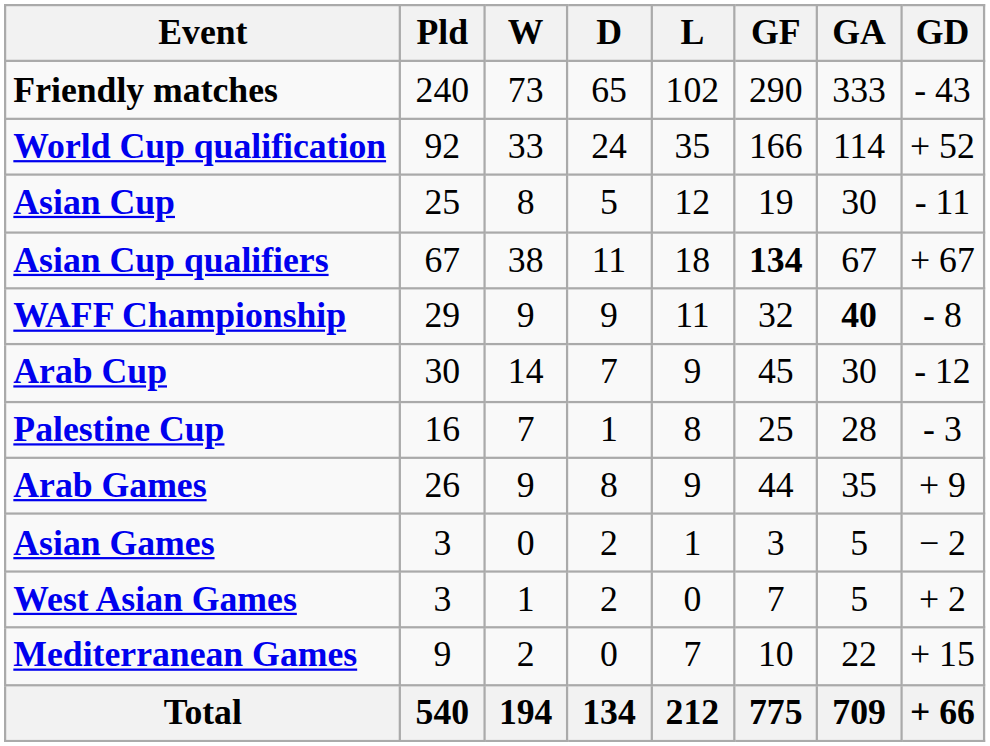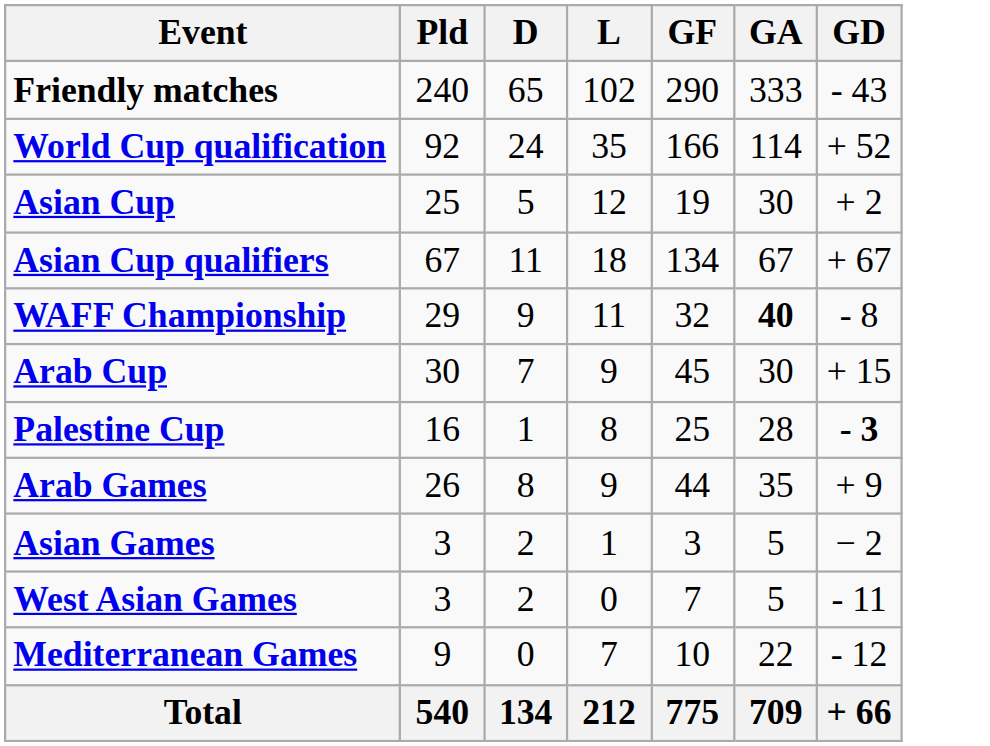 <table class="wikitable" style="text-align: center;">
 <tr>
 <th width=170>Event</th>
 <th width=30>Pld</th>
-<th width=30>W</th>
 <th width=30>D</th>
 <th width=30>L</th>
 <th width=30>GF</th>
 <th width=30>GA</th>
 <th width=30>GD</th>
 </tr>
 <tr>
 <td align=left><strong>Friendly matches</strong></td>
 <td>240</td>
-<td>73</td>
 <td>65</td>
 <td>102</td>
 <td>290</td>
 <td>333</td>
 <td>- 43</td>
 </tr>
 <tr>
 <td align=left><strong><a href='#'>World Cup qualification</a></strong></td>
 <td>92</td>
-<td>33</td>
 <td>24</td>
 <td>35</td>
 <td>166</td>
 <td>114</td>
 <td>+ 52</td>
 </tr>
 <tr>
 <td align=left><strong><a href='#'>Asian Cup</a></strong></td>
 <td>25</td>
-<td>8</td>
 <td>5</td>
 <td>12</td>
 <td>19</td>
 <td>30</td>
-<td>- 11</td>
+<td>+ 2</td>
 </tr>
 <tr>
 <td align=left><strong><a href='#'>Asian Cup qualifiers</a></strong></td>
 <td>67</td>
-<td>38</td>
 <td>11</td>
 <td>18</td>
-<td><strong>134</strong></td>
+<td>134</td>
 <td>67</td>
 <td>+ 67</td>
 </tr>
 <tr>
 <td align=left><strong><a href='#'>WAFF Championship</a></strong></td>
 <td>29</td>
-<td>9</td>
 <td>9</td>
 <td>11</td>
 <td>32</td>
 <td><strong>40</strong></td>
 <td>- 8</td>
 </tr>
 <tr>
 <td align=left><strong><a href='#'>Arab Cup</a></strong></td>
 <td>30</td>
-<td>14</td>
 <td>7</td>
 <td>9</td>
 <td>45</td>
 <td>30</td>
-<td>- 12</td>
+<td>+ 15</td>
 </tr>
 <tr>
 <td align=left><strong><a href='#'>Palestine Cup</a></strong></td>
 <td>16</td>
-<td>7</td>
 <td>1</td>
 <td>8</td>
 <td>25</td>
 <td>28</td>
-<td>- 3</td>
+<td><strong>- 3</strong></td>
 </tr>
 <tr>
 <td align=left><strong><a href='#'>Arab Games</a></strong></td>
 <td>26</td>
-<td>9</td>
 <td>8</td>
 <td>9</td>
 <td>44</td>
 <td>35</td>
 <td>+ 9</td>
 </tr>
 <tr>
 <td align=left><strong><a href='#'>Asian Games</a></strong></td>
 <td>3</td>
-<td>0</td>
 <td>2</td>
 <td>1</td>
 <td>3</td>
 <td>5</td>
 <td>− 2</td>
 </tr>
 <tr>
 <td align=left><strong><a href='#'>West Asian Games</a></strong></td>
 <td>3</td>
-<td>1</td>
 <td>2</td>
 <td>0</td>
 <td>7</td>
 <td>5</td>
-<td>+ 2</td>
+<td>- 11</td>
 </tr>
 <tr>
 <td align=left><strong><a href='#'>Mediterranean Games</a></strong></td>
 <td>9</td>
-<td>2</td>
 <td>0</td>
 <td>7</td>
 <td>10</td>
 <td>22</td>
-<td>+ 15</td>
+<td>- 12</td>
 </tr>
 <tr>
 <th>Total</th>
 <th>540</th>
-<th>194</th>
 <th>134</th>
 <th>212</th>
 <th>775</th>
 <th>709</th>
 <th>+ 66</th>
 </tr>
 </table>
